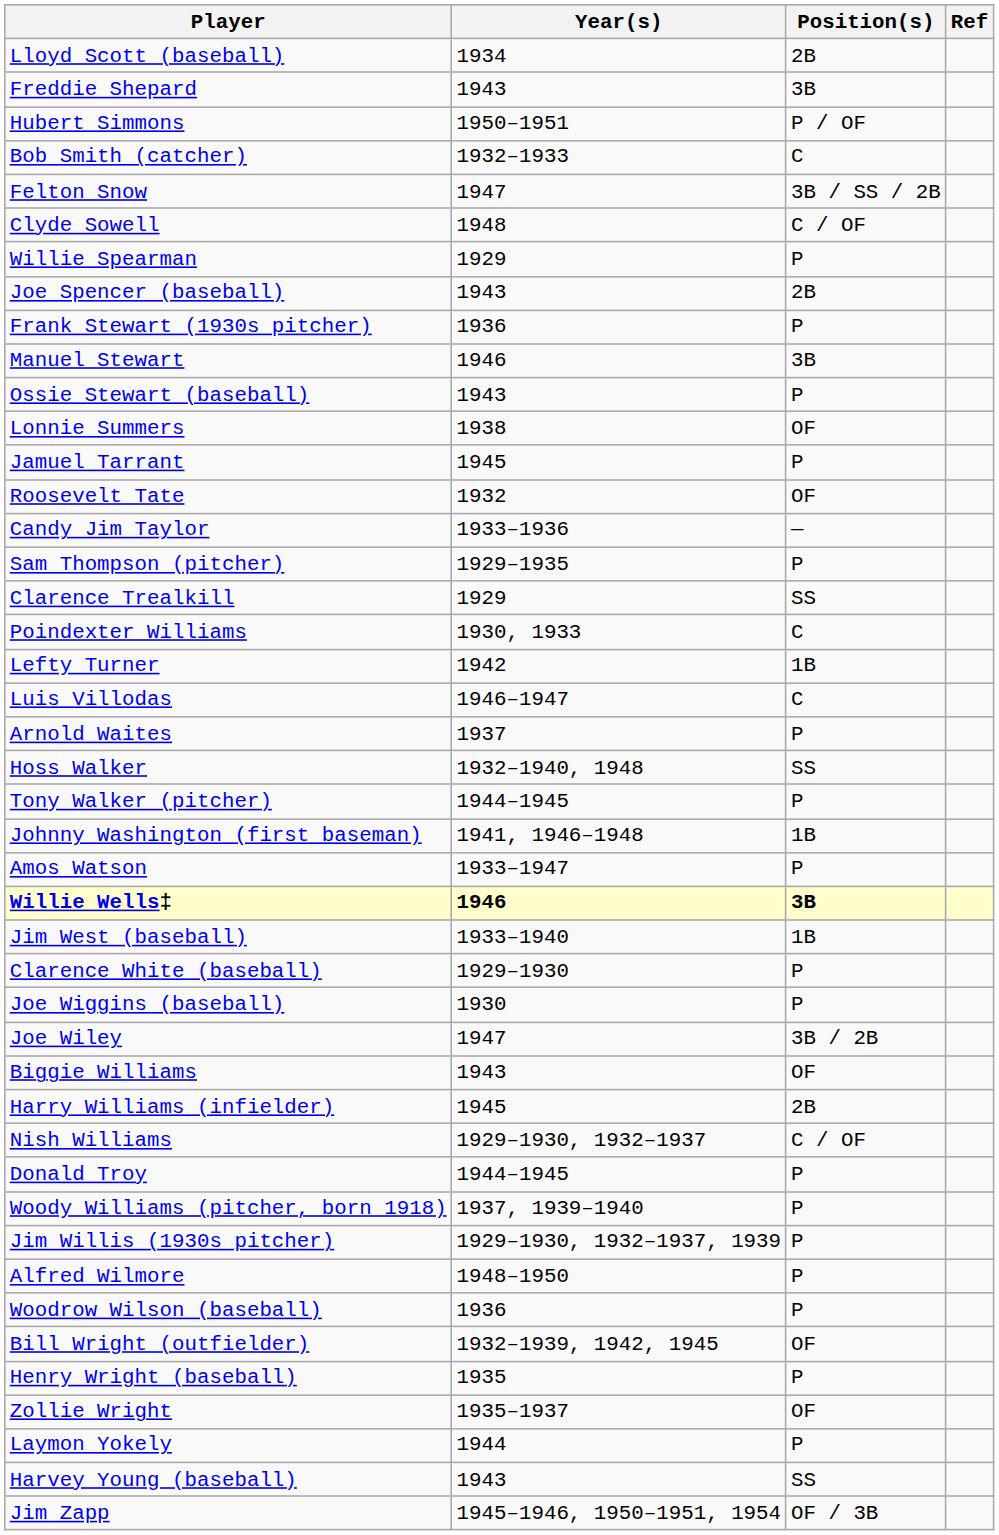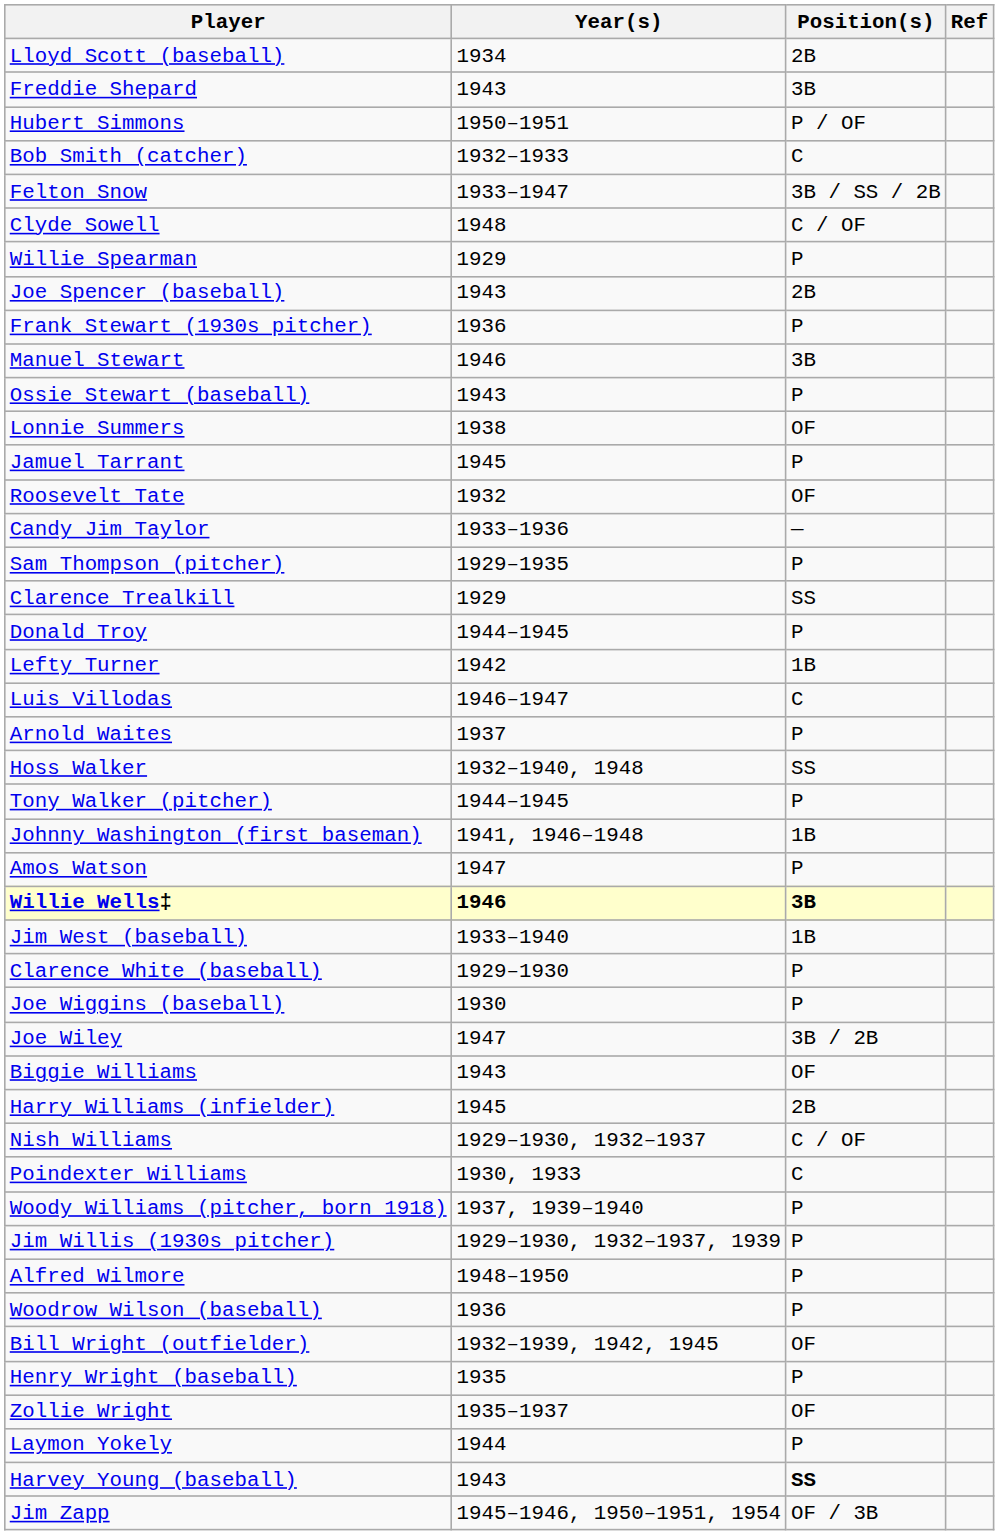 <table class="wikitable">
 <tr>
 <th>Player</th>
 <th>Year(s)</th>
 <th>Position(s)</th>
 <th>Ref</th>
 </tr>
 <tr>
 <td><a href='#'>Lloyd Scott (baseball)</a></td>
 <td>1934</td>
 <td>2B</td>
 <td></td>
 </tr>
 <tr>
 <td><a href='#'>Freddie Shepard</a></td>
 <td>1943</td>
 <td>3B</td>
 <td></td>
 </tr>
 <tr>
 <td><a href='#'>Hubert Simmons</a></td>
 <td>1950–1951</td>
 <td>P / OF</td>
 <td></td>
 </tr>
 <tr>
 <td><a href='#'>Bob Smith (catcher)</a></td>
 <td>1932–1933</td>
 <td>C</td>
 <td></td>
 </tr>
 <tr>
 <td><a href='#'>Felton Snow</a></td>
-<td>1947</td>
+<td>1933–1947</td>
 <td>3B / SS / 2B</td>
 <td></td>
 </tr>
 <tr>
 <td><a href='#'>Clyde Sowell</a></td>
 <td>1948</td>
 <td>C / OF</td>
 <td></td>
 </tr>
 <tr>
 <td><a href='#'>Willie Spearman</a></td>
 <td>1929</td>
 <td>P</td>
 <td></td>
 </tr>
 <tr>
 <td><a href='#'>Joe Spencer (baseball)</a></td>
 <td>1943</td>
 <td>2B</td>
 <td></td>
 </tr>
 <tr>
 <td><a href='#'>Frank Stewart (1930s pitcher)</a></td>
 <td>1936</td>
 <td>P</td>
 <td></td>
 </tr>
 <tr>
 <td><a href='#'>Manuel Stewart</a></td>
 <td>1946</td>
 <td>3B</td>
 <td></td>
 </tr>
 <tr>
 <td><a href='#'>Ossie Stewart (baseball)</a></td>
 <td>1943</td>
 <td>P</td>
 <td></td>
 </tr>
 <tr>
 <td><a href='#'>Lonnie Summers</a></td>
 <td>1938</td>
 <td>OF</td>
 <td></td>
 </tr>
 <tr>
 <td><a href='#'>Jamuel Tarrant</a></td>
 <td>1945</td>
 <td>P</td>
 <td></td>
 </tr>
 <tr>
 <td><a href='#'>Roosevelt Tate</a></td>
 <td>1932</td>
 <td>OF</td>
 <td></td>
 </tr>
 <tr>
 <td><a href='#'>Candy Jim Taylor</a></td>
 <td>1933–1936</td>
 <td>—</td>
 <td></td>
 </tr>
 <tr>
 <td><a href='#'>Sam Thompson (pitcher)</a></td>
 <td>1929–1935</td>
 <td>P</td>
 <td></td>
 </tr>
 <tr>
 <td><a href='#'>Clarence Trealkill</a></td>
 <td>1929</td>
 <td>SS</td>
 <td></td>
 </tr>
 <tr>
-<td><a href='#'>Poindexter Williams</a></td>
-<td>1930, 1933</td>
-<td>C</td>
+<td><a href='#'>Donald Troy</a></td>
+<td>1944–1945</td>
+<td>P</td>
 <td></td>
 </tr>
 <tr>
 <td><a href='#'>Lefty Turner</a></td>
 <td>1942</td>
 <td>1B</td>
 <td></td>
 </tr>
 <tr>
 <td><a href='#'>Luis Villodas</a></td>
 <td>1946–1947</td>
 <td>C</td>
 <td></td>
 </tr>
 <tr>
 <td><a href='#'>Arnold Waites</a></td>
 <td>1937</td>
 <td>P</td>
 <td></td>
 </tr>
 <tr>
 <td><a href='#'>Hoss Walker</a></td>
 <td>1932–1940, 1948</td>
 <td>SS</td>
 <td></td>
 </tr>
 <tr>
 <td><a href='#'>Tony Walker (pitcher)</a></td>
 <td>1944–1945</td>
 <td>P</td>
 <td></td>
 </tr>
 <tr>
 <td><a href='#'>Johnny Washington (first baseman)</a></td>
 <td>1941, 1946–1948</td>
 <td>1B</td>
 <td></td>
 </tr>
 <tr>
 <td><a href='#'>Amos Watson</a></td>
-<td>1933–1947</td>
+<td>1947</td>
 <td>P</td>
 <td></td>
 </tr>
 <tr style="background:#FFFFCC;">
 <td><strong><a href='#'>Willie Wells</a>‡</strong></td>
 <td><strong>1946</strong></td>
 <td><strong>3B</strong></td>
 <td><strong></strong></td>
 </tr>
 <tr>
 <td><a href='#'>Jim West (baseball)</a></td>
 <td>1933–1940</td>
 <td>1B</td>
 <td></td>
 </tr>
 <tr>
 <td><a href='#'>Clarence White (baseball)</a></td>
 <td>1929–1930</td>
 <td>P</td>
 <td></td>
 </tr>
 <tr>
 <td><a href='#'>Joe Wiggins (baseball)</a></td>
 <td>1930</td>
 <td>P</td>
 <td></td>
 </tr>
 <tr>
 <td><a href='#'>Joe Wiley</a></td>
 <td>1947</td>
 <td>3B / 2B</td>
 <td></td>
 </tr>
 <tr>
 <td><a href='#'>Biggie Williams</a></td>
 <td>1943</td>
 <td>OF</td>
 <td></td>
 </tr>
 <tr>
 <td><a href='#'>Harry Williams (infielder)</a></td>
 <td>1945</td>
 <td>2B</td>
 <td></td>
 </tr>
 <tr>
 <td><a href='#'>Nish Williams</a></td>
 <td>1929–1930, 1932–1937</td>
 <td>C / OF</td>
 <td></td>
 </tr>
 <tr>
-<td><a href='#'>Donald Troy</a></td>
-<td>1944–1945</td>
-<td>P</td>
+<td><a href='#'>Poindexter Williams</a></td>
+<td>1930, 1933</td>
+<td>C</td>
 <td></td>
 </tr>
 <tr>
 <td><a href='#'>Woody Williams (pitcher, born 1918)</a></td>
 <td>1937, 1939–1940</td>
 <td>P</td>
 <td></td>
 </tr>
 <tr>
 <td><a href='#'>Jim Willis (1930s pitcher)</a></td>
 <td>1929–1930, 1932–1937, 1939</td>
 <td>P</td>
 <td></td>
 </tr>
 <tr>
 <td><a href='#'>Alfred Wilmore</a></td>
 <td>1948–1950</td>
 <td>P</td>
 <td></td>
 </tr>
 <tr>
 <td><a href='#'>Woodrow Wilson (baseball)</a></td>
 <td>1936</td>
 <td>P</td>
 <td></td>
 </tr>
 <tr>
 <td><a href='#'>Bill Wright (outfielder)</a></td>
 <td>1932–1939, 1942, 1945</td>
 <td>OF</td>
 <td></td>
 </tr>
 <tr>
 <td><a href='#'>Henry Wright (baseball)</a></td>
 <td>1935</td>
 <td>P</td>
 <td></td>
 </tr>
 <tr>
 <td><a href='#'>Zollie Wright</a></td>
 <td>1935–1937</td>
 <td>OF</td>
 <td></td>
 </tr>
 <tr>
 <td><a href='#'>Laymon Yokely</a></td>
 <td>1944</td>
 <td>P</td>
 <td></td>
 </tr>
 <tr>
 <td><a href='#'>Harvey Young (baseball)</a></td>
 <td>1943</td>
-<td>SS</td>
+<td><strong>SS</strong></td>
 <td></td>
 </tr>
 <tr>
 <td><a href='#'>Jim Zapp</a></td>
 <td>1945–1946, 1950–1951, 1954</td>
 <td>OF / 3B</td>
 <td></td>
 </tr>
 </table>
